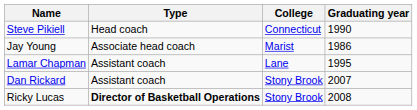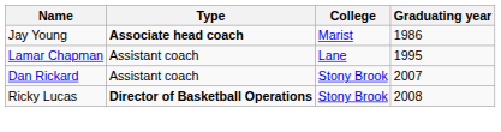 <table class="wikitable" style="font-size: 95%;">
 <tr>
 <th>Name</th>
 <th>Type</th>
 <th>College</th>
 <th>Graduating year</th>
 </tr>
 <tr>
-<td><a href='#'>Steve Pikiell</a></td>
-<td>Head coach</td>
-<td><a href='#'>Connecticut</a></td>
-<td>1990</td>
-</tr>
-<tr>
 <td>Jay Young</td>
-<td>Associate head coach</td>
+<td><strong>Associate head coach</strong></td>
 <td><a href='#'>Marist</a></td>
 <td>1986</td>
 </tr>
 <tr>
 <td><a href='#'>Lamar Chapman</a></td>
 <td>Assistant coach</td>
 <td><a href='#'>Lane</a></td>
 <td>1995</td>
 </tr>
 <tr>
 <td><a href='#'>Dan Rickard</a></td>
 <td>Assistant coach</td>
 <td><a href='#'>Stony Brook</a></td>
 <td>2007</td>
 </tr>
 <tr>
 <td>Ricky Lucas</td>
 <td><strong>Director of Basketball Operations</strong></td>
 <td><a href='#'>Stony Brook</a></td>
 <td>2008</td>
 </tr>
 </table>
